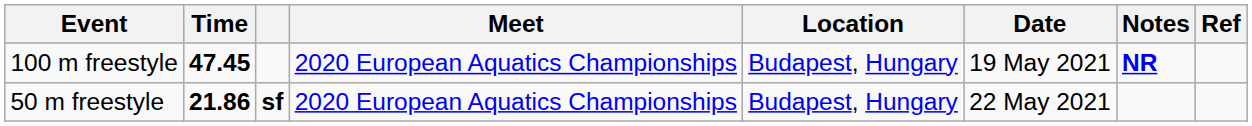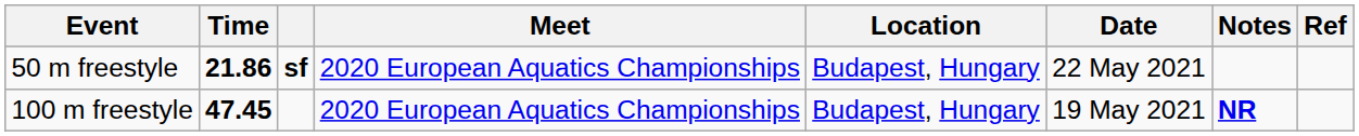 <table class="wikitable">
 <tr>
 <th>Event</th>
 <th>Time</th>
 <th></th>
 <th>Meet</th>
 <th>Location</th>
 <th>Date</th>
 <th>Notes</th>
 <th>Ref</th>
 </tr>
 <tr>
+<td>50 m freestyle</td>
+<td style="text-align:center;"><strong>21.86</strong></td>
+<td><strong>sf</strong></td>
+<td><a href='#'>2020 European Aquatics Championships</a></td>
+<td><a href='#'>Budapest</a>, <a href='#'>Hungary</a></td>
+<td>22 May 2021</td>
+<td></td>
+<td style="text-align:center;"></td>
+</tr>
+<tr>
 <td>100 m freestyle</td>
 <td style="text-align:center;"><strong>47.45</strong></td>
 <td></td>
 <td><a href='#'>2020 European Aquatics Championships</a></td>
 <td><a href='#'>Budapest</a>, <a href='#'>Hungary</a></td>
 <td>19 May 2021</td>
 <td><strong><a href='#'>NR</a></strong></td>
 <td style="text-align:center;"></td>
 </tr>
-<tr>
-<td>50 m freestyle</td>
-<td style="text-align:center;"><strong>21.86</strong></td>
-<td><strong>sf</strong></td>
-<td><a href='#'>2020 European Aquatics Championships</a></td>
-<td><a href='#'>Budapest</a>, <a href='#'>Hungary</a></td>
-<td>22 May 2021</td>
-<td></td>
-<td style="text-align:center;"></td>
-</tr>
 </table>
